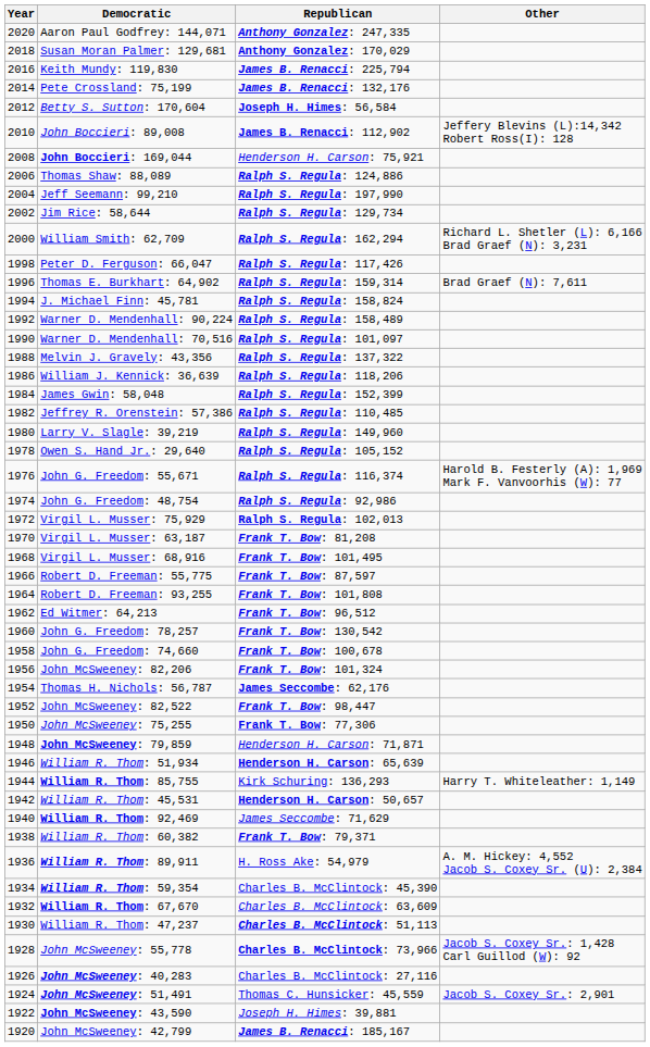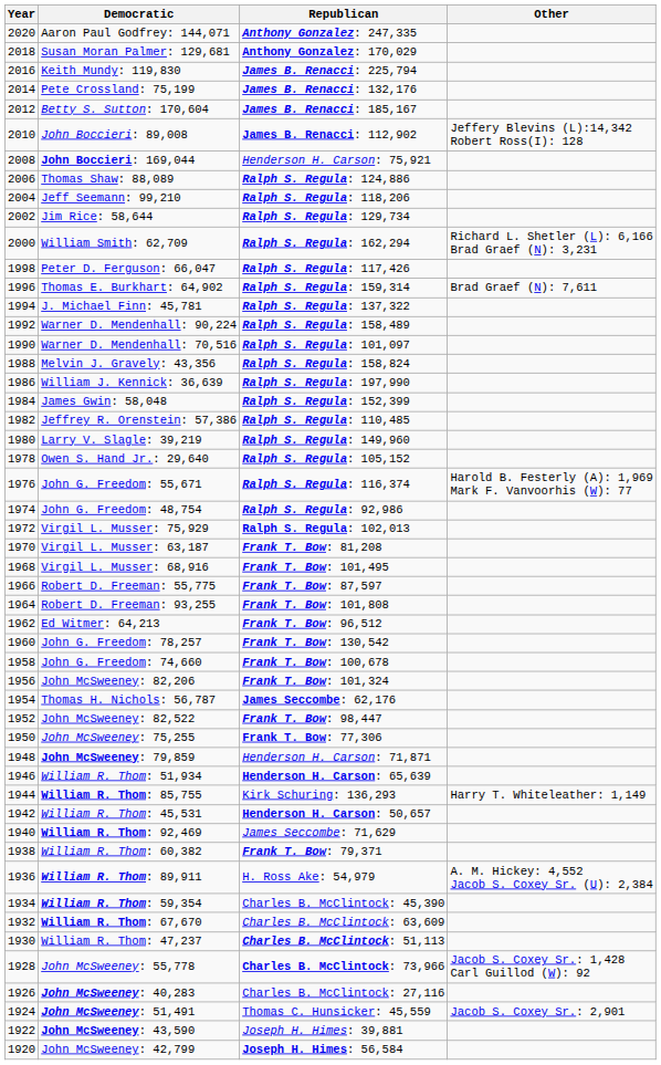 <table class="wikitable">
 <tr>
 <th>Year</th>
 <th>Democratic</th>
 <th>Republican</th>
 <th>Other</th>
 </tr>
 <tr>
 <td>2020</td>
 <td>Aaron Paul Godfrey: 144,071</td>
 <td><strong><a href='#'><em>Anthony Gonzalez</em></a></strong>: 247,335</td>
 <td></td>
 </tr>
 <tr>
 <td>2018</td>
 <td><a href='#'>Susan Moran Palmer</a>: 129,681</td>
 <td><strong><a href='#'>Anthony Gonzalez</a></strong>: 170,029</td>
 <td> </td>
 </tr>
 <tr>
 <td>2016</td>
 <td><a href='#'>Keith Mundy</a>: 119,830</td>
 <td><strong><em><a href='#'>James B. Renacci</a></em></strong>: 225,794</td>
 <td> </td>
 </tr>
 <tr>
 <td>2014</td>
 <td><a href='#'>Pete Crossland</a>: 75,199</td>
 <td><strong><em><a href='#'>James B. Renacci</a></em></strong>: 132,176</td>
 <td> </td>
 </tr>
 <tr>
 <td>2012</td>
 <td><em><a href='#'>Betty S. Sutton</a></em>: 170,604</td>
-<td><strong><a href='#'>Joseph H. Himes</a></strong>: 56,584</td>
+<td><strong><em><a href='#'>James B. Renacci</a></em></strong>: 185,167</td>
 <td> </td>
 </tr>
 <tr>
 <td>2010</td>
 <td><em><a href='#'>John Boccieri</a></em>: 89,008</td>
 <td><strong><a href='#'>James B. Renacci</a></strong>:  112,902</td>
 <td>Jeffery Blevins (L):14,342<br>  Robert Ross(I): 128</td>
 </tr>
 <tr>
 <td>2008</td>
 <td><strong><a href='#'>John Boccieri</a></strong>: 169,044</td>
 <td><em><a href='#'>Henderson H. Carson</a></em>: 75,921</td>
 <td> </td>
 </tr>
 <tr>
 <td>2006</td>
 <td><a href='#'>Thomas Shaw</a>: 88,089</td>
 <td><strong><em><a href='#'>Ralph S. Regula</a></em></strong>: 124,886</td>
 <td> </td>
 </tr>
 <tr>
 <td>2004</td>
 <td><a href='#'>Jeff Seemann</a>: 99,210</td>
-<td><strong><em><a href='#'>Ralph S. Regula</a></em></strong>: 197,990</td>
+<td><strong><em><a href='#'>Ralph S. Regula</a></em></strong>: 118,206</td>
 <td> </td>
 </tr>
 <tr>
 <td>2002</td>
 <td><a href='#'>Jim Rice</a>: 58,644</td>
 <td><strong><em><a href='#'>Ralph S. Regula</a></em></strong>: 129,734</td>
 <td> </td>
 </tr>
 <tr>
 <td>2000</td>
 <td><a href='#'>William Smith</a>: 62,709</td>
 <td><strong><em><a href='#'>Ralph S. Regula</a></em></strong>: 162,294</td>
 <td>Richard L. Shetler (<a href='#'>L</a>): 6,166<br>Brad Graef (<a href='#'>N</a>): 3,231</td>
 </tr>
 <tr>
 <td>1998</td>
 <td><a href='#'>Peter D. Ferguson</a>: 66,047</td>
 <td><strong><em><a href='#'>Ralph S. Regula</a></em></strong>: 117,426</td>
 <td> </td>
 </tr>
 <tr>
 <td>1996</td>
 <td><a href='#'>Thomas E. Burkhart</a>: 64,902</td>
 <td><strong><em><a href='#'>Ralph S. Regula</a></em></strong>: 159,314</td>
 <td>Brad Graef (<a href='#'>N</a>): 7,611</td>
 </tr>
 <tr>
 <td>1994</td>
 <td><a href='#'>J. Michael Finn</a>: 45,781</td>
-<td><strong><em><a href='#'>Ralph S. Regula</a></em></strong>: 158,824</td>
+<td><strong><em><a href='#'>Ralph S. Regula</a></em></strong>: 137,322</td>
 <td> </td>
 </tr>
 <tr>
 <td>1992</td>
 <td><a href='#'>Warner D. Mendenhall</a>: 90,224</td>
 <td><strong><em><a href='#'>Ralph S. Regula</a></em></strong>: 158,489</td>
 <td> </td>
 </tr>
 <tr>
 <td>1990</td>
 <td><a href='#'>Warner D. Mendenhall</a>: 70,516</td>
 <td><strong><em><a href='#'>Ralph S. Regula</a></em></strong>: 101,097</td>
 <td> </td>
 </tr>
 <tr>
 <td>1988</td>
 <td><a href='#'>Melvin J. Gravely</a>: 43,356</td>
-<td><strong><em><a href='#'>Ralph S. Regula</a></em></strong>: 137,322</td>
+<td><strong><em><a href='#'>Ralph S. Regula</a></em></strong>: 158,824</td>
 <td> </td>
 </tr>
 <tr>
 <td>1986</td>
 <td><a href='#'>William J. Kennick</a>: 36,639</td>
-<td><strong><em><a href='#'>Ralph S. Regula</a></em></strong>: 118,206</td>
+<td><strong><em><a href='#'>Ralph S. Regula</a></em></strong>: 197,990</td>
 <td> </td>
 </tr>
 <tr>
 <td>1984</td>
 <td><a href='#'>James Gwin</a>: 58,048</td>
 <td><strong><em><a href='#'>Ralph S. Regula</a></em></strong>: 152,399</td>
 <td> </td>
 </tr>
 <tr>
 <td>1982</td>
 <td><a href='#'>Jeffrey R. Orenstein</a>: 57,386</td>
 <td><strong><em><a href='#'>Ralph S. Regula</a></em></strong>: 110,485</td>
 <td> </td>
 </tr>
 <tr>
 <td>1980</td>
 <td><a href='#'>Larry V. Slagle</a>: 39,219</td>
 <td><strong><em><a href='#'>Ralph S. Regula</a></em></strong>: 149,960</td>
 <td> </td>
 </tr>
 <tr>
 <td>1978</td>
 <td><a href='#'>Owen S. Hand Jr.</a>: 29,640</td>
 <td><strong><em><a href='#'>Ralph S. Regula</a></em></strong>: 105,152</td>
 <td> </td>
 </tr>
 <tr>
 <td>1976</td>
 <td><a href='#'>John G. Freedom</a>: 55,671</td>
 <td><strong><em><a href='#'>Ralph S. Regula</a></em></strong>: 116,374</td>
 <td>Harold B. Festerly (A): 1,969<br>Mark F. Vanvoorhis (<a href='#'>W</a>): 77</td>
 </tr>
 <tr>
 <td>1974</td>
 <td><a href='#'>John G. Freedom</a>: 48,754</td>
 <td><strong><em><a href='#'>Ralph S. Regula</a></em></strong>: 92,986</td>
 <td> </td>
 </tr>
 <tr>
 <td>1972</td>
 <td><a href='#'>Virgil L. Musser</a>: 75,929</td>
 <td><strong><a href='#'>Ralph S. Regula</a></strong>: 102,013</td>
 <td> </td>
 </tr>
 <tr>
 <td>1970</td>
 <td><a href='#'>Virgil L. Musser</a>: 63,187</td>
 <td><strong><em><a href='#'>Frank T. Bow</a></em></strong>: 81,208</td>
 <td> </td>
 </tr>
 <tr>
 <td>1968</td>
 <td><a href='#'>Virgil L. Musser</a>: 68,916</td>
 <td><strong><em><a href='#'>Frank T. Bow</a></em></strong>: 101,495</td>
 <td> </td>
 </tr>
 <tr>
 <td>1966</td>
 <td><a href='#'>Robert D. Freeman</a>: 55,775</td>
 <td><strong><em><a href='#'>Frank T. Bow</a></em></strong>: 87,597</td>
 <td> </td>
 </tr>
 <tr>
 <td>1964</td>
 <td><a href='#'>Robert D. Freeman</a>: 93,255</td>
 <td><strong><em><a href='#'>Frank T. Bow</a></em></strong>: 101,808</td>
 <td> </td>
 </tr>
 <tr>
 <td>1962</td>
 <td><a href='#'>Ed Witmer</a>: 64,213</td>
 <td><strong><em><a href='#'>Frank T. Bow</a></em></strong>: 96,512</td>
 <td> </td>
 </tr>
 <tr>
 <td>1960</td>
 <td><a href='#'>John G. Freedom</a>: 78,257</td>
 <td><strong><em><a href='#'>Frank T. Bow</a></em></strong>: 130,542</td>
 <td> </td>
 </tr>
 <tr>
 <td>1958</td>
 <td><a href='#'>John G. Freedom</a>: 74,660</td>
 <td><strong><em><a href='#'>Frank T. Bow</a></em></strong>: 100,678</td>
 <td> </td>
 </tr>
 <tr>
 <td>1956</td>
 <td><a href='#'>John McSweeney</a>: 82,206</td>
 <td><strong><em><a href='#'>Frank T. Bow</a></em></strong>: 101,324</td>
 <td> </td>
 </tr>
 <tr>
 <td>1954</td>
 <td><a href='#'>Thomas H. Nichols</a>: 56,787</td>
 <td><strong><a href='#'>James Seccombe</a></strong>: 62,176</td>
 <td> </td>
 </tr>
 <tr>
 <td>1952</td>
 <td><a href='#'>John McSweeney</a>: 82,522</td>
 <td><strong><em><a href='#'>Frank T. Bow</a></em></strong>: 98,447</td>
 <td> </td>
 </tr>
 <tr>
 <td>1950</td>
 <td><em><a href='#'>John McSweeney</a></em>: 75,255</td>
 <td><strong><a href='#'>Frank T. Bow</a></strong>: 77,306</td>
 <td> </td>
 </tr>
 <tr>
 <td>1948</td>
 <td><strong><a href='#'>John McSweeney</a></strong>: 79,859</td>
 <td><em><a href='#'>Henderson H. Carson</a></em>: 71,871</td>
 <td> </td>
 </tr>
 <tr>
 <td>1946</td>
 <td><em><a href='#'>William R. Thom</a></em>: 51,934</td>
 <td><strong><a href='#'>Henderson H. Carson</a></strong>: 65,639</td>
 <td> </td>
 </tr>
 <tr>
 <td>1944</td>
 <td><strong><a href='#'>William R. Thom</a></strong>: 85,755</td>
 <td><a href='#'>Kirk Schuring</a>: 136,293</td>
 <td>Harry T. Whiteleather: 1,149</td>
 </tr>
 <tr>
 <td>1942</td>
 <td><em><a href='#'>William R. Thom</a></em>: 45,531</td>
 <td><strong><a href='#'>Henderson H. Carson</a></strong>: 50,657</td>
 <td> </td>
 </tr>
 <tr>
 <td>1940</td>
 <td><strong><a href='#'>William R. Thom</a></strong>: 92,469</td>
 <td><em><a href='#'>James Seccombe</a></em>: 71,629</td>
 <td> </td>
 </tr>
 <tr>
 <td>1938</td>
 <td><em><a href='#'>William R. Thom</a></em>: 60,382</td>
 <td><strong><em><a href='#'>Frank T. Bow</a></em></strong>: 79,371</td>
 <td> </td>
 </tr>
 <tr>
 <td>1936</td>
 <td><strong><em><a href='#'>William R. Thom</a></em></strong>: 89,911</td>
 <td><a href='#'>H. Ross Ake</a>: 54,979</td>
 <td>A. M. Hickey: 4,552<br><a href='#'>Jacob S. Coxey Sr.</a> (<a href='#'>U</a>): 2,384</td>
 </tr>
 <tr>
 <td>1934</td>
 <td><strong><em><a href='#'>William R. Thom</a></em></strong>: 59,354</td>
 <td><a href='#'>Charles B. McClintock</a>: 45,390</td>
 <td> </td>
 </tr>
 <tr>
 <td>1932</td>
 <td><strong><a href='#'>William R. Thom</a></strong>: 67,670</td>
 <td><em><a href='#'>Charles B. McClintock</a></em>: 63,609</td>
 <td> </td>
 </tr>
 <tr>
 <td>1930</td>
 <td><a href='#'>William R. Thom</a>: 47,237</td>
 <td><strong><em><a href='#'>Charles B. McClintock</a></em></strong>: 51,113</td>
 <td> </td>
 </tr>
 <tr>
 <td>1928</td>
 <td><em><a href='#'>John McSweeney</a></em>: 55,778</td>
 <td><strong><a href='#'>Charles B. McClintock</a></strong>: 73,966</td>
 <td><a href='#'>Jacob S. Coxey Sr.</a>: 1,428<br>Carl Guillod (<a href='#'>W</a>): 92</td>
 </tr>
 <tr>
 <td>1926</td>
 <td><strong><em><a href='#'>John McSweeney</a></em></strong>: 40,283</td>
 <td><a href='#'>Charles B. McClintock</a>: 27,116</td>
 <td> </td>
 </tr>
 <tr>
 <td>1924</td>
 <td><strong><em><a href='#'>John McSweeney</a></em></strong>: 51,491</td>
 <td><a href='#'>Thomas C. Hunsicker</a>: 45,559</td>
 <td><a href='#'>Jacob S. Coxey Sr.</a>: 2,901</td>
 </tr>
 <tr>
 <td>1922</td>
 <td><strong><a href='#'>John McSweeney</a></strong>: 43,590</td>
 <td><em><a href='#'>Joseph H. Himes</a></em>: 39,881</td>
 <td> </td>
 </tr>
 <tr>
 <td>1920</td>
 <td><a href='#'>John McSweeney</a>: 42,799</td>
-<td><strong><em><a href='#'>James B. Renacci</a></em></strong>: 185,167</td>
+<td><strong><a href='#'>Joseph H. Himes</a></strong>: 56,584</td>
 <td> </td>
 </tr>
 </table>
